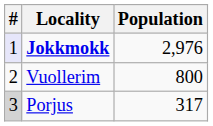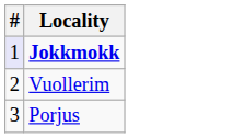 <table class="wikitable">
 <tr>
 <th>#</th>
 <th>Locality</th>
-<th>Population</th>
 </tr>
 <tr>
 <td style="background: lavender;">1</td>
 <td><strong><a href='#'>Jokkmokk</a></strong></td>
-<td align="right">2,976</td>
 </tr>
 <tr>
 <td>2</td>
 <td><a href='#'>Vuollerim</a></td>
-<td align="right">800</td>
 </tr>
 <tr>
-<td style="background: lightgrey;">3</td>
+<td>3</td>
 <td><a href='#'>Porjus</a></td>
-<td align="right">317</td>
 </tr>
 </table>
